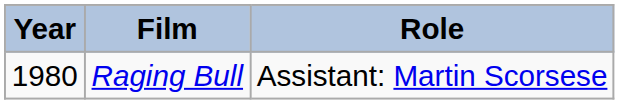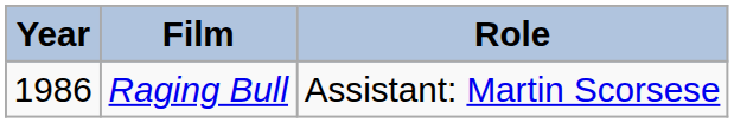 <table class="wikitable" style="font-size:95%;">
 <tr>
 <th style="background:#B0C4DE;">Year</th>
 <th style="background:#B0C4DE;">Film</th>
 <th style="background:#B0C4DE;">Role</th>
 </tr>
 <tr>
-<td>1980</td>
+<td>1986</td>
 <td><em><a href='#'>Raging Bull</a></em></td>
 <td>Assistant: <a href='#'>Martin Scorsese</a></td>
 </tr>
 </table>
